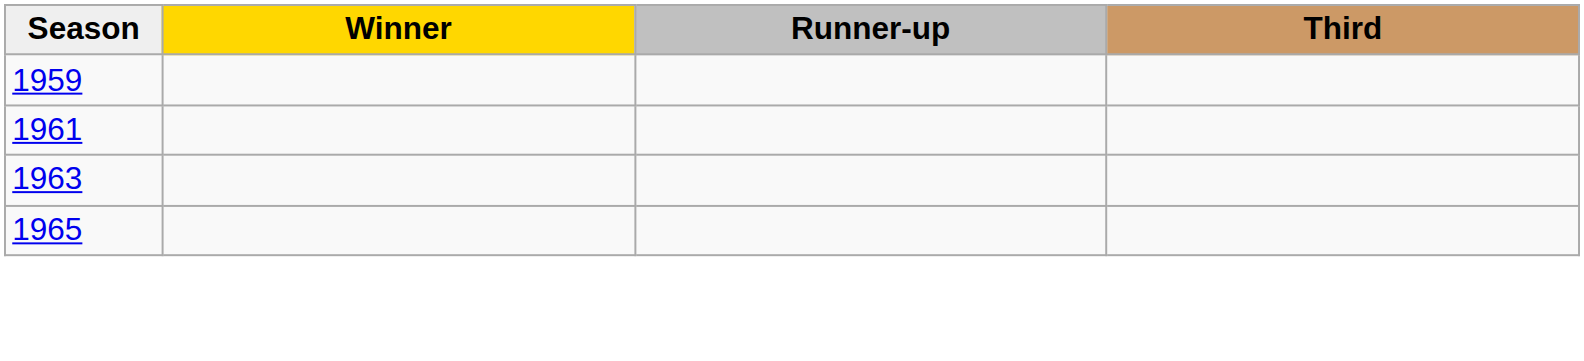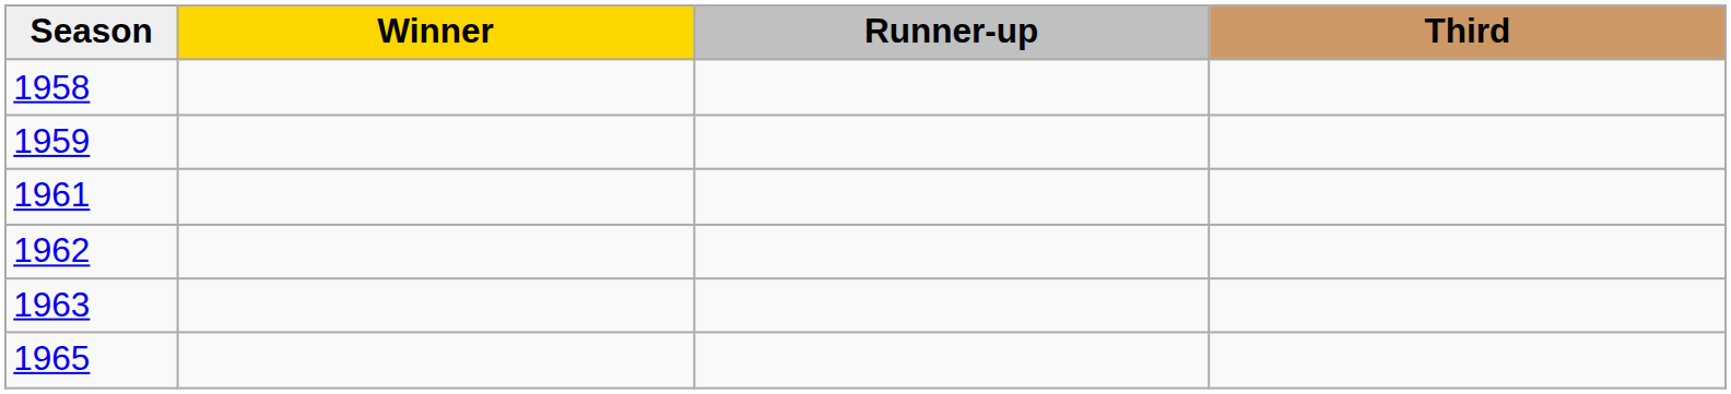 <table class="wikitable sortable" style="width:800px;">
 <tr>
 <th style="width:10%; background:#efefef;">Season</th>
 <th style="width:30%; background:gold">Winner</th>
 <th style="width:30%; background:silver">Runner-up</th>
 <th style="width:30%; background:#CC9966">Third</th>
+</tr>
+<tr>
+<td><a href='#'>1958</a></td>
+<td></td>
+<td></td>
+<td></td>
 </tr>
 <tr>
 <td><a href='#'>1959</a></td>
 <td></td>
 <td></td>
 <td></td>
 </tr>
 <tr>
 <td><a href='#'>1961</a></td>
+<td></td>
+<td></td>
+<td></td>
+</tr>
+<tr>
+<td><a href='#'>1962</a></td>
 <td></td>
 <td></td>
 <td></td>
 </tr>
 <tr>
 <td><a href='#'>1963</a></td>
 <td></td>
 <td></td>
 <td></td>
 </tr>
 <tr>
 <td><a href='#'>1965</a></td>
 <td></td>
 <td></td>
 <td></td>
 </tr>
 </table>
